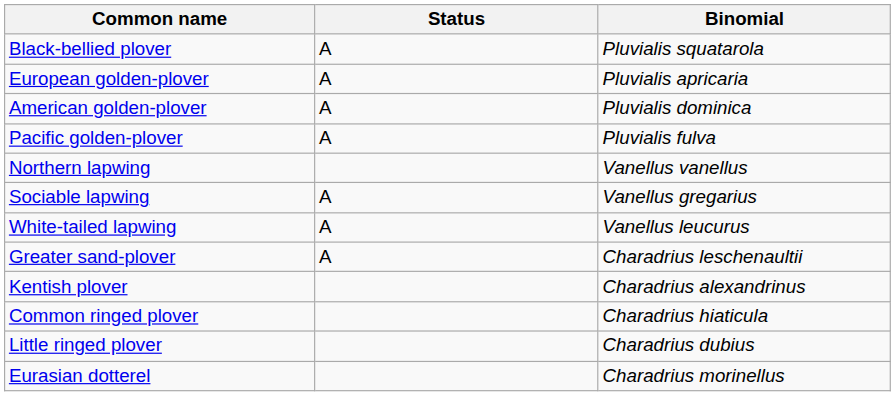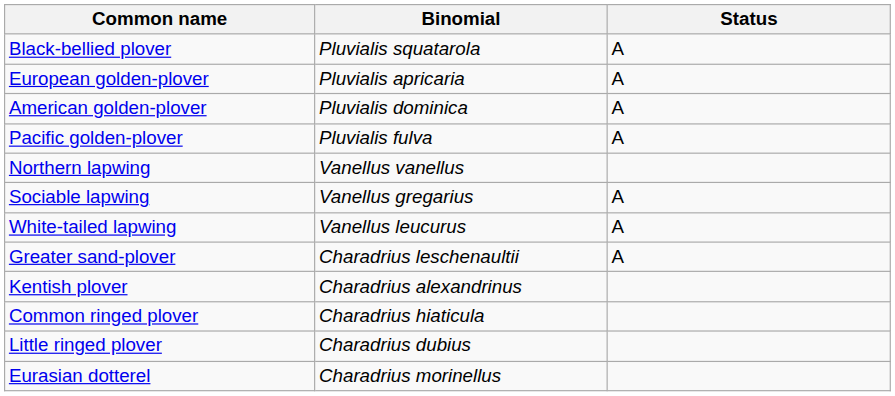 <table width=60% class="wikitable">
 <tr>
 <th width=35%>Common name</th>
+<th width=33%>Binomial</th>
 <th width=32%>Status</th>
-<th width=33%>Binomial</th>
 </tr>
 <tr>
 <td><a href='#'>Black-bellied plover</a></td>
+<td><em>Pluvialis squatarola</em></td>
 <td>A</td>
-<td><em>Pluvialis squatarola</em></td>
 </tr>
 <tr>
 <td><a href='#'>European golden-plover</a></td>
+<td><em>Pluvialis apricaria</em></td>
 <td>A</td>
-<td><em>Pluvialis apricaria</em></td>
 </tr>
 <tr>
 <td><a href='#'>American golden-plover</a></td>
+<td><em>Pluvialis dominica</em></td>
 <td>A</td>
-<td><em>Pluvialis dominica</em></td>
 </tr>
 <tr>
 <td><a href='#'>Pacific golden-plover</a></td>
+<td><em>Pluvialis fulva</em></td>
 <td>A</td>
-<td><em>Pluvialis fulva</em></td>
 </tr>
 <tr>
 <td><a href='#'>Northern lapwing</a></td>
+<td><em>Vanellus vanellus</em></td>
 <td></td>
-<td><em>Vanellus vanellus</em></td>
 </tr>
 <tr>
 <td><a href='#'>Sociable lapwing</a></td>
+<td><em>Vanellus gregarius</em></td>
 <td>A</td>
-<td><em>Vanellus gregarius</em></td>
 </tr>
 <tr>
 <td><a href='#'>White-tailed lapwing</a></td>
+<td><em>Vanellus leucurus</em></td>
 <td>A</td>
-<td><em>Vanellus leucurus</em></td>
 </tr>
 <tr>
 <td><a href='#'>Greater sand-plover</a></td>
+<td><em>Charadrius leschenaultii</em></td>
 <td>A</td>
-<td><em>Charadrius leschenaultii</em></td>
 </tr>
 <tr>
 <td><a href='#'>Kentish plover</a></td>
+<td><em>Charadrius alexandrinus</em></td>
 <td></td>
-<td><em>Charadrius alexandrinus</em></td>
 </tr>
 <tr>
 <td><a href='#'>Common ringed plover</a></td>
+<td><em>Charadrius hiaticula</em></td>
 <td></td>
-<td><em>Charadrius hiaticula</em></td>
 </tr>
 <tr>
 <td><a href='#'>Little ringed plover</a></td>
+<td><em>Charadrius dubius</em></td>
 <td></td>
-<td><em>Charadrius dubius</em></td>
 </tr>
 <tr>
 <td><a href='#'>Eurasian dotterel</a></td>
+<td><em>Charadrius morinellus</em></td>
 <td></td>
-<td><em>Charadrius morinellus</em></td>
 </tr>
 </table>
